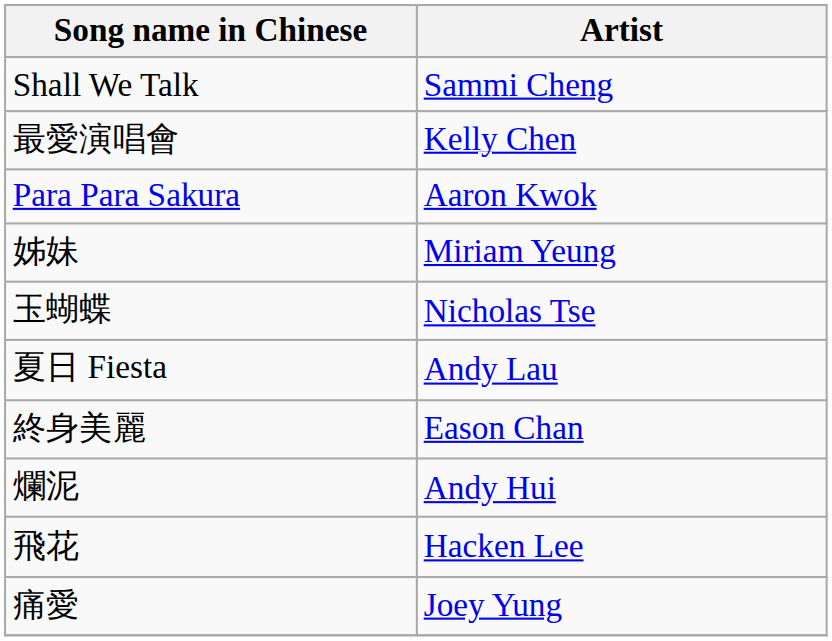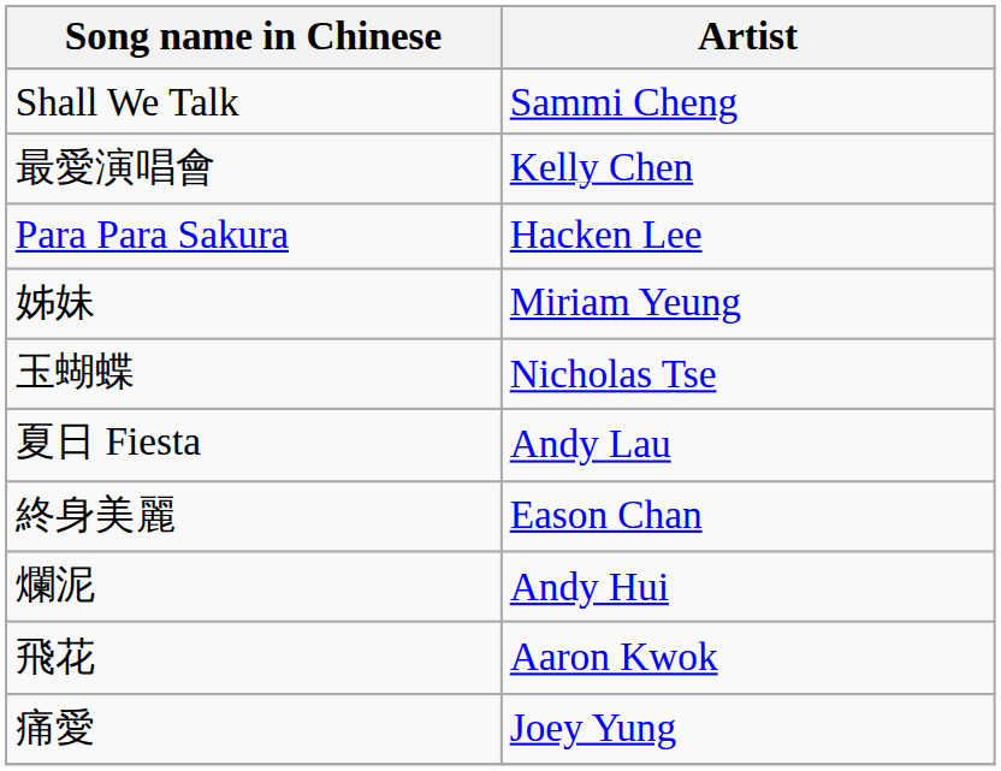 <table class="wikitable">
 <tr>
 <th width=40%>Song name in Chinese</th>
 <th width=40%>Artist</th>
 </tr>
 <tr>
 <td>Shall We Talk</td>
 <td><a href='#'>Sammi Cheng</a></td>
 </tr>
 <tr>
 <td>最愛演唱會</td>
 <td><a href='#'>Kelly Chen</a></td>
 </tr>
 <tr>
 <td><a href='#'>Para Para Sakura</a></td>
-<td><a href='#'>Aaron Kwok</a></td>
+<td><a href='#'>Hacken Lee</a></td>
 </tr>
 <tr>
 <td>姊妹</td>
 <td><a href='#'>Miriam Yeung</a></td>
 </tr>
 <tr>
 <td>玉蝴蝶</td>
 <td><a href='#'>Nicholas Tse</a></td>
 </tr>
 <tr>
 <td>夏日 Fiesta</td>
 <td><a href='#'>Andy Lau</a></td>
 </tr>
 <tr>
 <td>終身美麗</td>
 <td><a href='#'>Eason Chan</a></td>
 </tr>
 <tr>
 <td>爛泥</td>
 <td><a href='#'>Andy Hui</a></td>
 </tr>
 <tr>
 <td>飛花</td>
-<td><a href='#'>Hacken Lee</a></td>
+<td><a href='#'>Aaron Kwok</a></td>
 </tr>
 <tr>
 <td>痛愛</td>
 <td><a href='#'>Joey Yung</a></td>
 </tr>
 <tr>
 </tr>
 </table>
